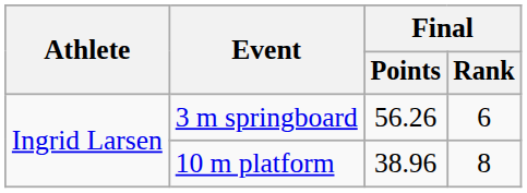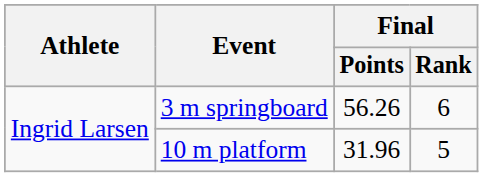 <table class="wikitable" style="font-size:90%;">
 <tr>
 <th rowspan=2>Athlete</th>
 <th rowspan=2>Event</th>
 <th colspan=2>Final</th>
 </tr>
 <tr style="font-size:95%">
 <th>Points</th>
 <th>Rank</th>
 </tr>
 <tr align=center>
 <td align=left rowspan=2><a href='#'>Ingrid Larsen</a></td>
 <td align=left><a href='#'>3 m springboard</a></td>
 <td>56.26</td>
 <td>6</td>
 </tr>
 <tr align=center>
 <td align=left><a href='#'>10 m platform</a></td>
-<td>38.96</td>
-<td>8</td>
+<td>31.96</td>
+<td>5</td>
 </tr>
 </table>
